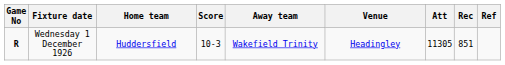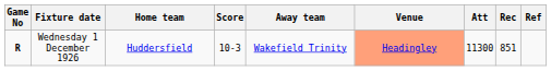 <table class="wikitable" style="text-align:center;">
 <tr>
 <th width=20 abbr="No">Game No</th>
 <th width=100 abbr="Date">Fixture date</th>
 <th width=150 abbr="Home team">Home team</th>
 <th width=20 abbr="Score">Score</th>
 <th width=150 abbr="Away team">Away team</th>
 <th width=150 abbr="Venue">Venue</th>
 <th width=30 abbr="Att">Att</th>
 <th width=30 abbr="Rec">Rec</th>
 <th width=30 abbr="Ref">Ref</th>
 </tr>
 <tr>
 <td><strong>R</strong></td>
 <td>Wednesday 1 December 1926</td>
 <td><a href='#'>Huddersfield</a></td>
 <td>10-3</td>
 <td><a href='#'>Wakefield Trinity</a></td>
-<td><a href='#'>Headingley</a></td>
-<td>11305</td>
+<td style="background: lightsalmon;"><a href='#'>Headingley</a></td>
+<td>11300</td>
 <td>851</td>
 <td></td>
 </tr>
 </table>
